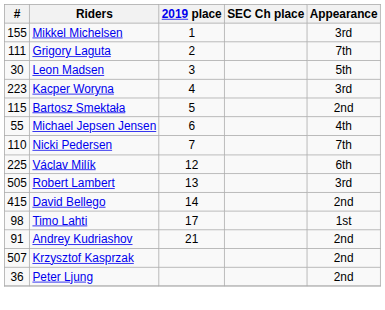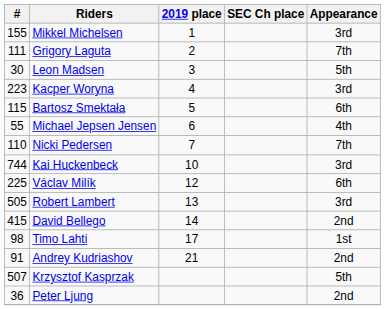 <table class="wikitable" style="text-align: center; font-size: 95%">
 <tr>
 <th>#</th>
 <th>Riders</th>
 <th><a href='#'>2019</a> place</th>
 <th>SEC Ch place</th>
 <th>Appearance</th>
 </tr>
 <tr>
 <td>155</td>
 <td align=left> <a href='#'>Mikkel Michelsen</a></td>
 <td>1</td>
 <td></td>
 <td>3rd</td>
 </tr>
 <tr>
 <td>111</td>
 <td align=left> <a href='#'>Grigory Laguta</a></td>
 <td>2</td>
 <td></td>
 <td>7th</td>
 </tr>
 <tr>
 <td>30</td>
 <td align=left> <a href='#'>Leon Madsen</a></td>
 <td>3</td>
 <td></td>
 <td>5th</td>
 </tr>
 <tr>
 <td>223</td>
 <td align=left> <a href='#'>Kacper Woryna</a></td>
 <td>4</td>
 <td></td>
 <td>3rd</td>
 </tr>
 <tr>
 <td>115</td>
 <td align=left> <a href='#'>Bartosz Smektała</a></td>
 <td>5</td>
 <td></td>
-<td>2nd</td>
+<td>6th</td>
 </tr>
 <tr>
 <td>55</td>
 <td align=left> <a href='#'>Michael Jepsen Jensen</a></td>
 <td>6</td>
 <td></td>
 <td>4th</td>
 </tr>
 <tr>
 <td>110</td>
 <td align=left> <a href='#'>Nicki Pedersen</a></td>
 <td>7</td>
 <td></td>
 <td>7th</td>
+</tr>
+<tr>
+<td>744</td>
+<td align=left> <a href='#'>Kai Huckenbeck</a></td>
+<td>10</td>
+<td></td>
+<td>3rd</td>
 </tr>
 <tr>
 <td>225</td>
 <td align=left> <a href='#'>Václav Milík</a></td>
 <td>12</td>
 <td></td>
 <td>6th</td>
 </tr>
 <tr>
 <td>505</td>
 <td align=left> <a href='#'>Robert Lambert</a></td>
 <td>13</td>
 <td></td>
 <td>3rd</td>
 </tr>
 <tr>
 <td>415</td>
 <td align=left> <a href='#'>David Bellego</a></td>
 <td>14</td>
 <td></td>
 <td>2nd</td>
 </tr>
 <tr>
 <td>98</td>
 <td align=left> <a href='#'>Timo Lahti</a></td>
 <td>17</td>
 <td></td>
 <td>1st</td>
 </tr>
 <tr>
 <td>91</td>
 <td align=left> <a href='#'>Andrey Kudriashov</a></td>
 <td>21</td>
 <td></td>
 <td>2nd</td>
 </tr>
 <tr>
 <td>507</td>
 <td align=left> <a href='#'>Krzysztof Kasprzak</a></td>
 <td></td>
 <td></td>
-<td>2nd</td>
+<td>5th</td>
 </tr>
 <tr>
 <td>36</td>
 <td align=left> <a href='#'>Peter Ljung</a></td>
 <td></td>
 <td></td>
 <td>2nd</td>
 </tr>
 <tr>
 </tr>
 </table>
